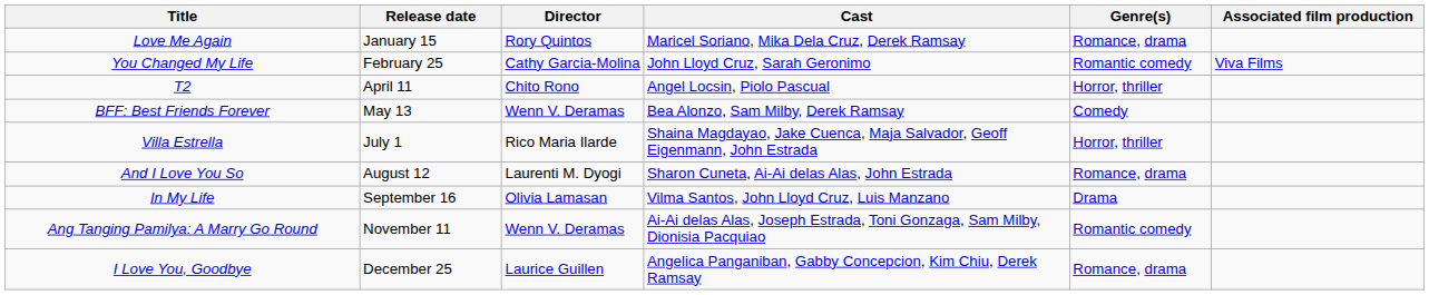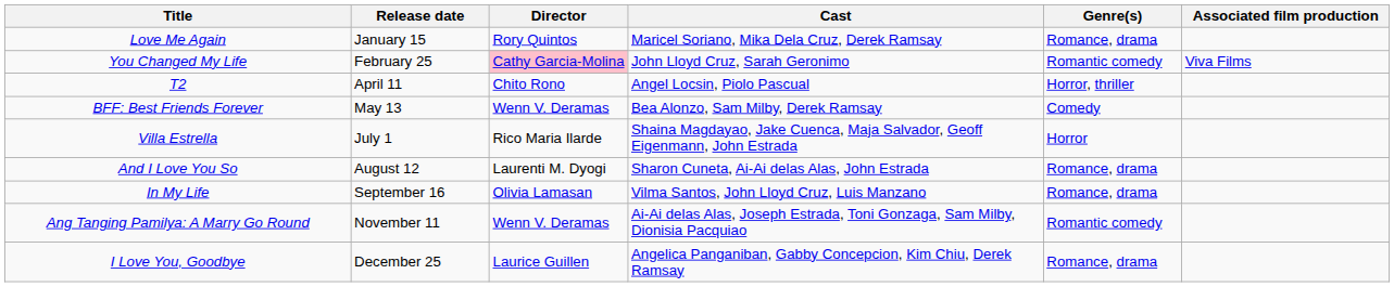 <table class="wikitable" style="width:97%">
 <tr>
 <th style="width:25%;">Title</th>
 <th style="width:10%;">Release date</th>
 <th style="width:10%;">Director</th>
 <th style="width:30%;">Cast</th>
 <th style="width:10%;">Genre(s)</th>
 <th style="width:15%;">Associated film production</th>
 </tr>
 <tr>
 <td style="text-align:center;"><em><a href='#'>Love Me Again</a></em></td>
 <td>January 15</td>
 <td><a href='#'>Rory Quintos</a></td>
 <td><a href='#'>Maricel Soriano</a>, <a href='#'>Mika Dela Cruz</a>, <a href='#'>Derek Ramsay</a></td>
 <td><a href='#'>Romance</a>, <a href='#'>drama</a></td>
 <td></td>
 </tr>
 <tr>
 <td style="text-align:center;"><em><a href='#'>You Changed My Life</a></em></td>
 <td>February 25</td>
-<td><a href='#'>Cathy Garcia-Molina</a></td>
+<td style="background: pink;"><a href='#'>Cathy Garcia-Molina</a></td>
 <td><a href='#'>John Lloyd Cruz</a>, <a href='#'>Sarah Geronimo</a></td>
 <td><a href='#'>Romantic comedy</a></td>
 <td><a href='#'>Viva Films</a></td>
 </tr>
 <tr>
 <td style="text-align:center;"><em><a href='#'>T2</a></em></td>
 <td>April 11</td>
 <td><a href='#'>Chito Rono</a></td>
 <td><a href='#'>Angel Locsin</a>, <a href='#'>Piolo Pascual</a></td>
 <td><a href='#'>Horror</a>, <a href='#'>thriller</a></td>
 <td></td>
 </tr>
 <tr>
 <td style="text-align:center;"><em><a href='#'>BFF: Best Friends Forever</a></em></td>
 <td>May 13</td>
 <td><a href='#'>Wenn V. Deramas</a></td>
 <td><a href='#'>Bea Alonzo</a>, <a href='#'>Sam Milby</a>, <a href='#'>Derek Ramsay</a></td>
 <td><a href='#'>Comedy</a></td>
 <td></td>
 </tr>
 <tr>
 <td style="text-align:center;"><em><a href='#'>Villa Estrella</a></em></td>
 <td>July 1</td>
 <td>Rico Maria Ilarde</td>
 <td><a href='#'>Shaina Magdayao</a>, <a href='#'>Jake Cuenca</a>, <a href='#'>Maja Salvador</a>, <a href='#'>Geoff Eigenmann</a>, <a href='#'>John Estrada</a></td>
-<td><a href='#'>Horror</a>, <a href='#'>thriller</a></td>
+<td><a href='#'>Horror</a></td>
 <td></td>
 </tr>
 <tr>
 <td style="text-align:center;"><em><a href='#'>And I Love You So</a></em></td>
 <td>August 12</td>
 <td>Laurenti M. Dyogi</td>
 <td><a href='#'>Sharon Cuneta</a>, <a href='#'>Ai-Ai delas Alas</a>, <a href='#'>John Estrada</a></td>
 <td><a href='#'>Romance</a>, <a href='#'>drama</a></td>
 <td></td>
 </tr>
 <tr>
 <td style="text-align:center;"><em><a href='#'>In My Life</a></em></td>
 <td>September 16</td>
 <td><a href='#'>Olivia Lamasan</a></td>
 <td><a href='#'>Vilma Santos</a>, <a href='#'>John Lloyd Cruz</a>, <a href='#'>Luis Manzano</a></td>
-<td><a href='#'>Drama</a></td>
+<td><a href='#'>Romance</a>, <a href='#'>drama</a></td>
 <td></td>
 </tr>
 <tr>
 <td style="text-align:center;"><em><a href='#'>Ang Tanging Pamilya: A Marry Go Round</a></em></td>
 <td>November 11</td>
 <td><a href='#'>Wenn V. Deramas</a></td>
 <td><a href='#'>Ai-Ai delas Alas</a>, <a href='#'>Joseph Estrada</a>, <a href='#'>Toni Gonzaga</a>, <a href='#'>Sam Milby</a>, <a href='#'>Dionisia Pacquiao</a></td>
 <td><a href='#'>Romantic comedy</a></td>
 <td></td>
 </tr>
 <tr>
 <td style="text-align:center;"><em><a href='#'>I Love You, Goodbye</a></em></td>
 <td>December 25</td>
 <td><a href='#'>Laurice Guillen</a></td>
 <td><a href='#'>Angelica Panganiban</a>, <a href='#'>Gabby Concepcion</a>, <a href='#'>Kim Chiu</a>, <a href='#'>Derek Ramsay</a></td>
 <td><a href='#'>Romance</a>, <a href='#'>drama</a></td>
 <td></td>
 </tr>
 </table>
